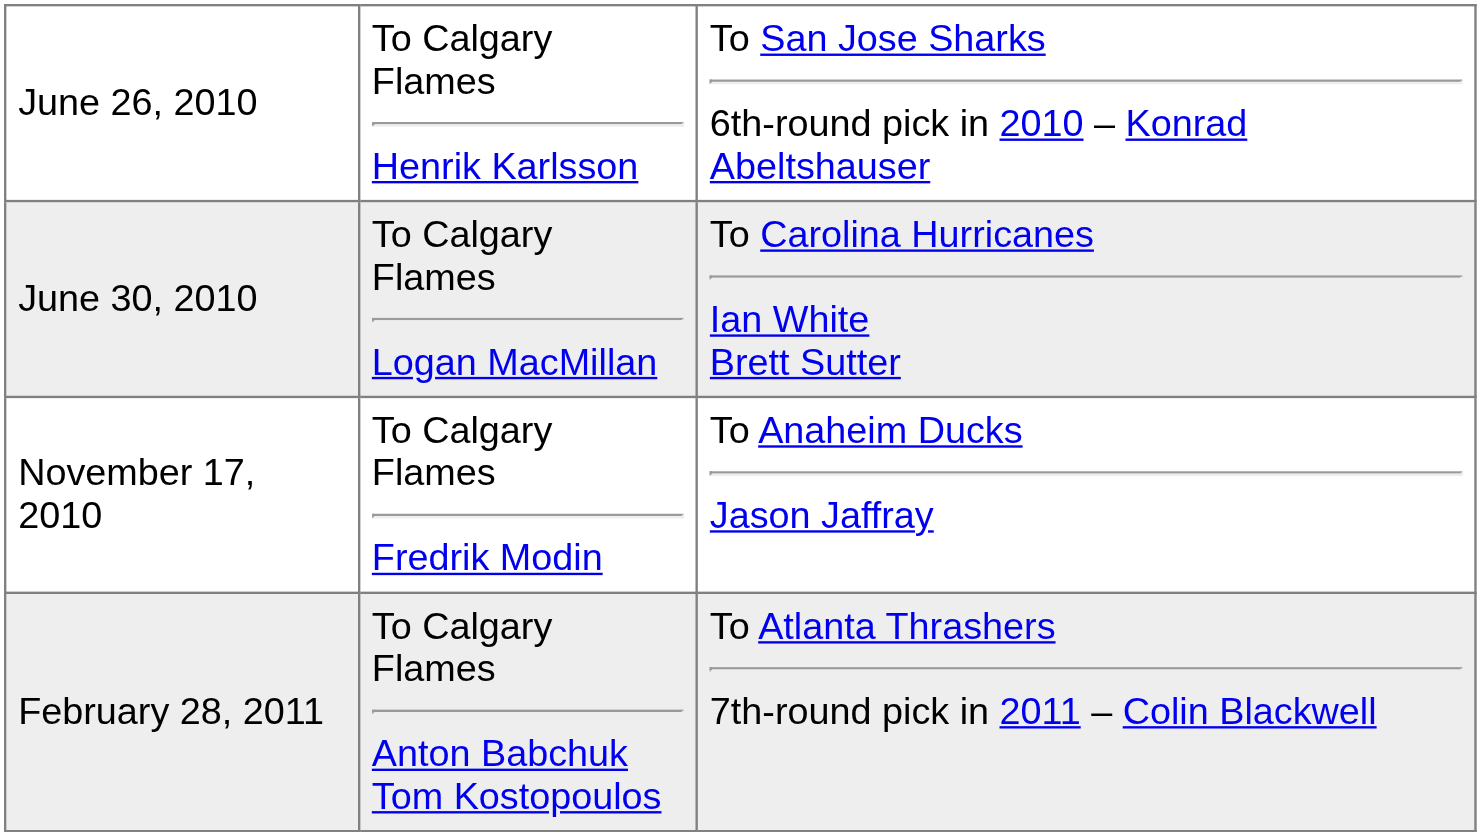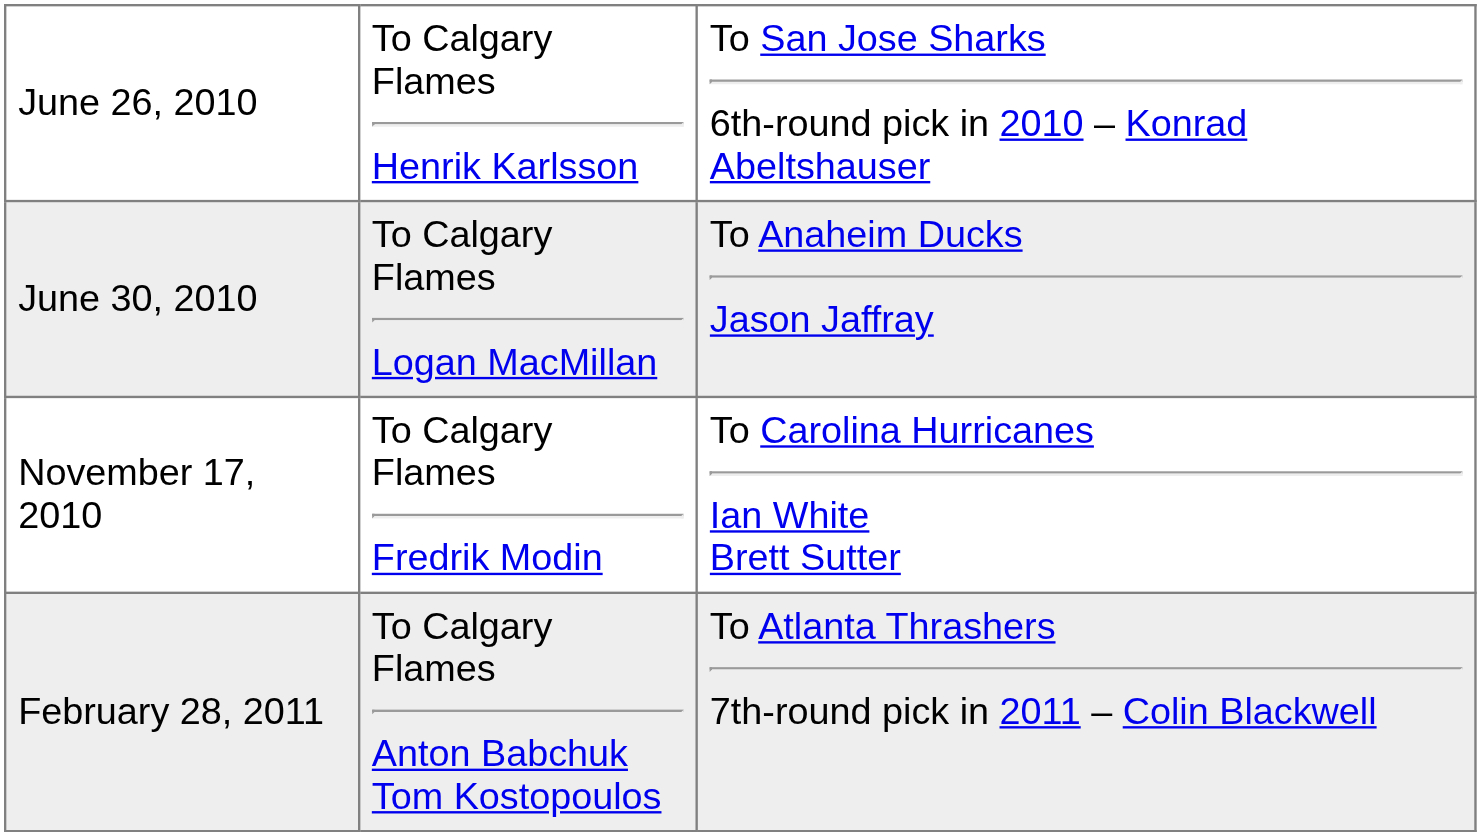 <table border="1" style="border-collapse:collapse;"  cellpadding="5">
 <tr>
 <td>June 26, 2010</td>
 <td valign="top">To Calgary Flames <hr><a href='#'>Henrik Karlsson</a></td>
 <td valign="top">To <a href='#'>San Jose Sharks</a> <hr>6th-round pick in <a href='#'>2010</a> – <a href='#'>Konrad Abeltshauser</a></td>
 </tr>
 <tr style="background:#eee;">
 <td>June 30, 2010</td>
 <td valign="top">To Calgary Flames <hr><a href='#'>Logan MacMillan</a></td>
-<td valign="top">To <a href='#'>Carolina Hurricanes</a> <hr><a href='#'>Ian White</a><br><a href='#'>Brett Sutter</a></td>
+<td valign="top">To <a href='#'>Anaheim Ducks</a> <hr><a href='#'>Jason Jaffray</a></td>
 </tr>
 <tr>
 <td>November 17, 2010</td>
 <td valign="top">To Calgary Flames <hr><a href='#'>Fredrik Modin</a></td>
-<td valign="top">To <a href='#'>Anaheim Ducks</a> <hr><a href='#'>Jason Jaffray</a></td>
+<td valign="top">To <a href='#'>Carolina Hurricanes</a> <hr><a href='#'>Ian White</a><br><a href='#'>Brett Sutter</a></td>
 </tr>
 <tr style="background:#eee;">
 <td>February 28, 2011</td>
 <td valign="top">To Calgary Flames <hr><a href='#'>Anton Babchuk</a><br><a href='#'>Tom Kostopoulos</a></td>
 <td valign="top">To <a href='#'>Atlanta Thrashers</a> <hr>7th-round pick in <a href='#'>2011</a> – <a href='#'>Colin Blackwell</a></td>
 </tr>
 </table>
